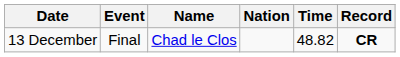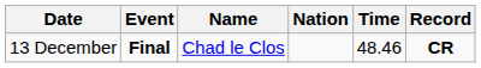 <table class=wikitable style=text-align:center>
 <tr>
 <th>Date</th>
 <th>Event</th>
 <th>Name</th>
 <th>Nation</th>
 <th>Time</th>
 <th>Record</th>
 </tr>
 <tr>
 <td>13 December</td>
-<td>Final</td>
+<td><strong>Final</strong></td>
 <td align=left><a href='#'>Chad le Clos</a></td>
 <td align=left></td>
-<td>48.82</td>
+<td>48.46</td>
 <td><strong>CR</strong></td>
 </tr>
 </table>
